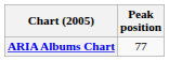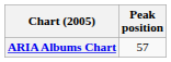 <table class="wikitable plainrowheaders">
 <tr>
 <th scope="col">Chart (2005)</th>
 <th scope="col">Peak<br>position</th>
 </tr>
 <tr>
 <th scope="row"><a href='#'>ARIA Albums Chart</a></th>
-<td style="text-align:center;">77</td>
+<td style="text-align:center;">57</td>
 </tr>
 </table>
